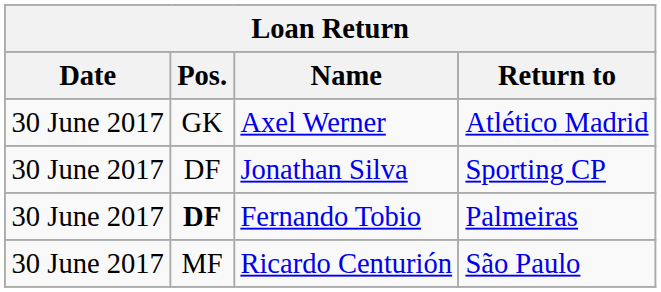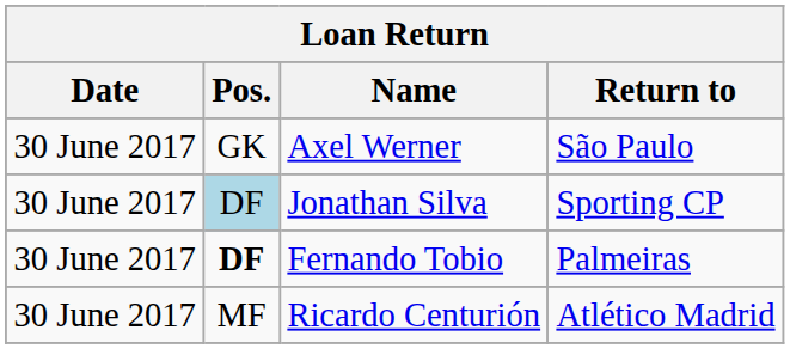 <table class="wikitable" style="font-size:95%;">
 <tr>
 <th colspan="5">Loan Return</th>
 </tr>
 <tr>
 <th>Date</th>
 <th>Pos.</th>
 <th>Name</th>
 <th>Return to</th>
 </tr>
 <tr>
 <td>30 June 2017</td>
 <td align="center">GK</td>
 <td> <a href='#'>Axel Werner</a></td>
-<td> <a href='#'>Atlético Madrid</a></td>
+<td> <a href='#'>São Paulo</a></td>
 </tr>
 <tr>
 <td>30 June 2017</td>
-<td align="center">DF</td>
+<td align="center" style="background: lightblue;">DF</td>
 <td> <a href='#'>Jonathan Silva</a></td>
 <td> <a href='#'>Sporting CP</a></td>
 </tr>
 <tr>
 <td>30 June 2017</td>
 <td align="center"><strong>DF</strong></td>
 <td> <a href='#'>Fernando Tobio</a></td>
 <td> <a href='#'>Palmeiras</a></td>
 </tr>
 <tr>
 <td>30 June 2017</td>
 <td align="center">MF</td>
 <td> <a href='#'>Ricardo Centurión</a></td>
-<td> <a href='#'>São Paulo</a></td>
+<td> <a href='#'>Atlético Madrid</a></td>
 </tr>
 </table>
